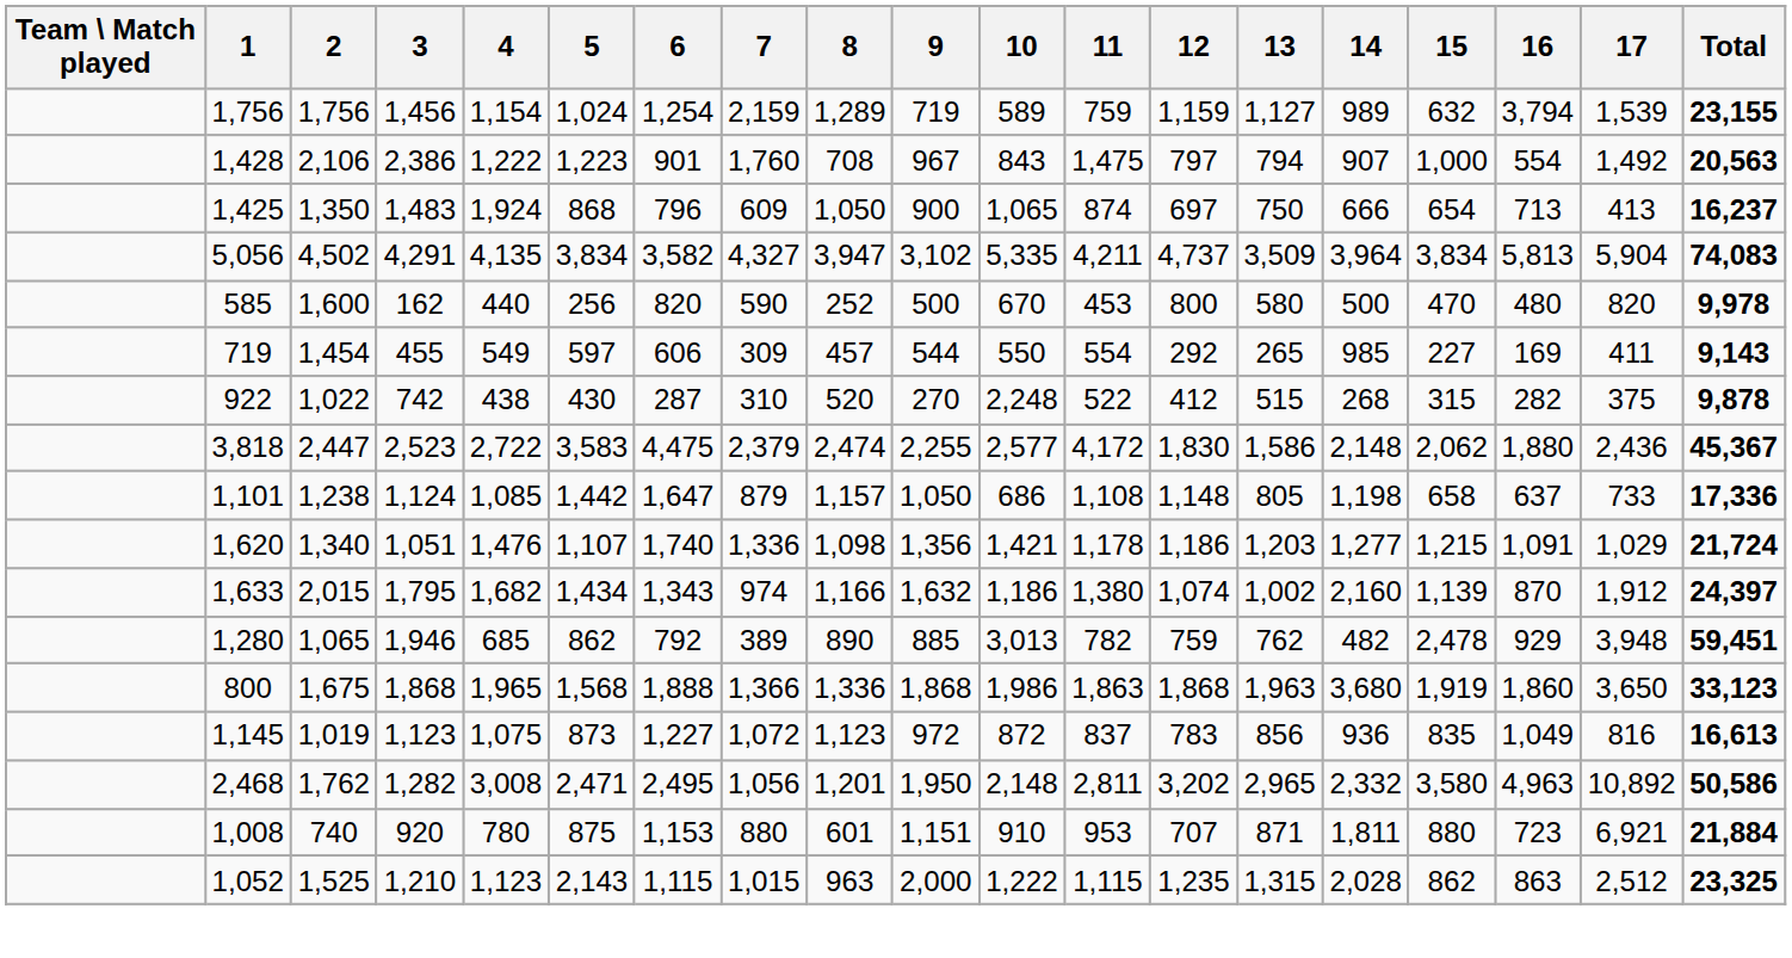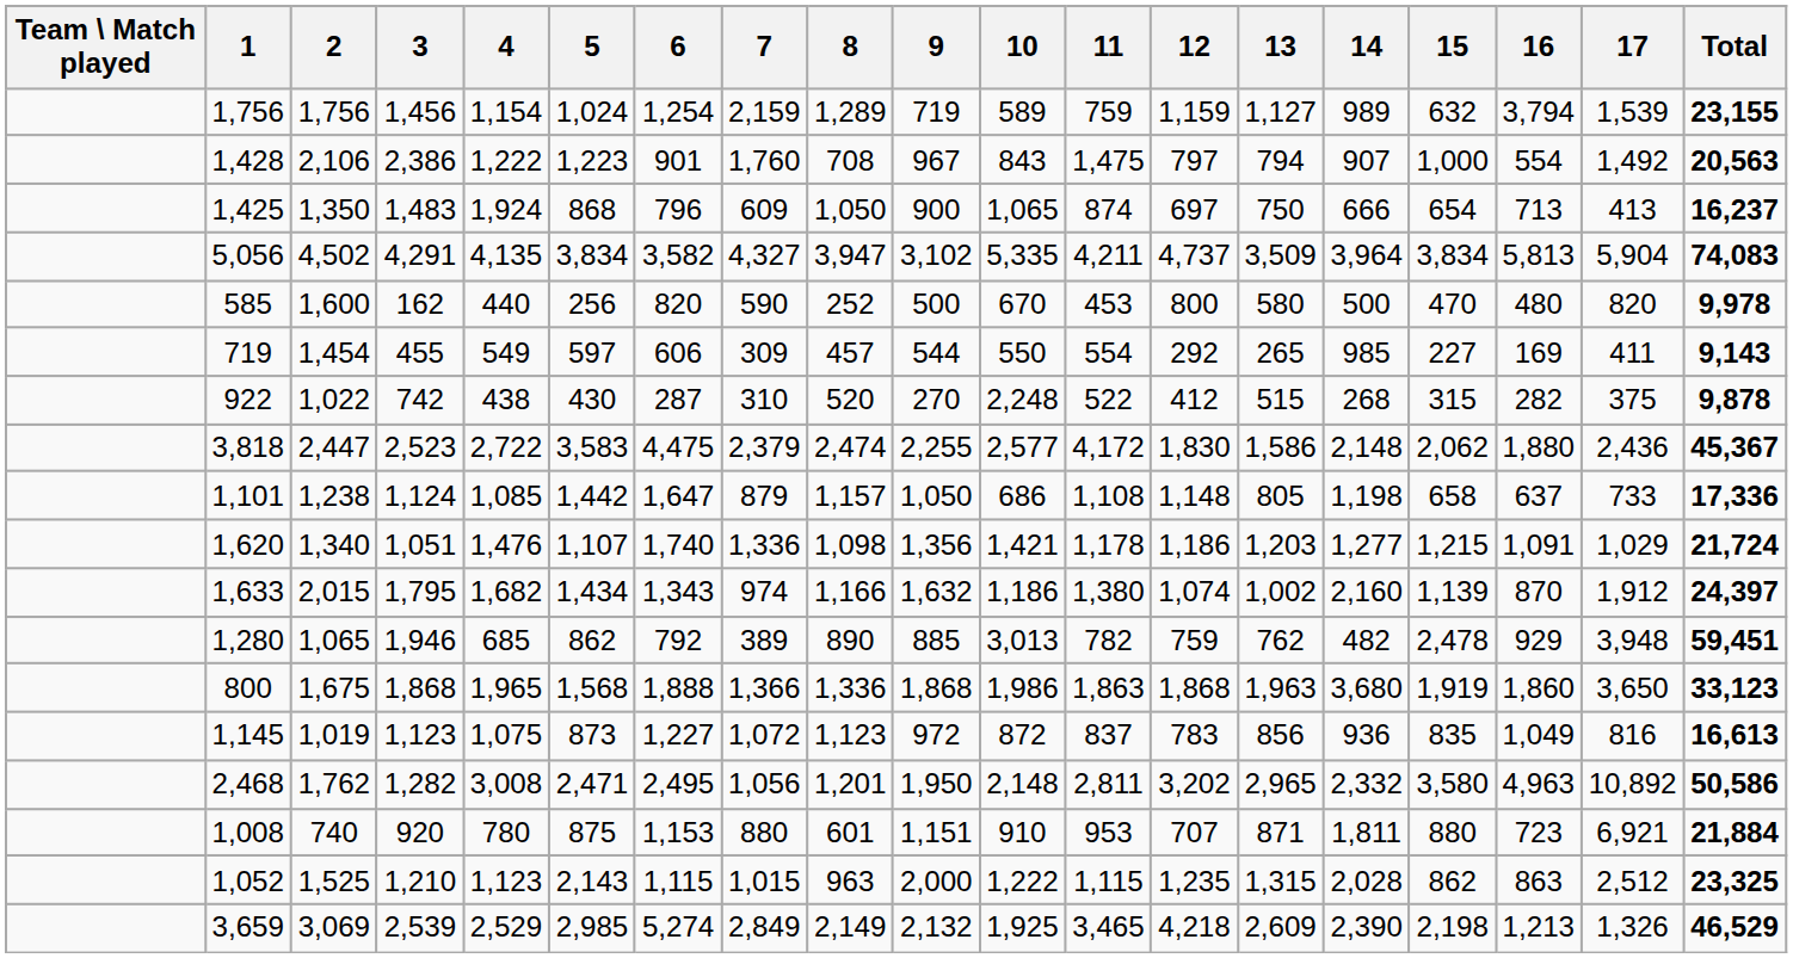 <table class="wikitable sortable" style="font-size: 74%; text-align:center;">
 <tr>
 <th style="width:76px;">Team \ Match played</th>
 <th align=center>1</th>
 <th align=center>2</th>
 <th align=center>3</th>
 <th align=center>4</th>
 <th align=center>5</th>
 <th align=center>6</th>
 <th align=center>7</th>
 <th align=center>8</th>
 <th align=center>9</th>
 <th align=center>10</th>
 <th align=center>11</th>
 <th align=center>12</th>
 <th align=center>13</th>
 <th align=center>14</th>
 <th align=center>15</th>
 <th align=center>16</th>
 <th align=center>17</th>
 <th align=center>Total</th>
 </tr>
 <tr align=center>
 <td align=left></td>
 <td>1,756</td>
 <td>1,756</td>
 <td>1,456</td>
 <td>1,154</td>
 <td>1,024</td>
 <td>1,254</td>
 <td>2,159</td>
 <td>1,289</td>
 <td>719</td>
 <td>589</td>
 <td>759</td>
 <td>1,159</td>
 <td>1,127</td>
 <td>989</td>
 <td>632</td>
 <td>3,794</td>
 <td>1,539</td>
 <td><strong>23,155</strong></td>
 </tr>
 <tr align=center>
 <td align=left></td>
 <td>1,428</td>
 <td>2,106</td>
 <td>2,386</td>
 <td>1,222</td>
 <td>1,223</td>
 <td>901</td>
 <td>1,760</td>
 <td>708</td>
 <td>967</td>
 <td>843</td>
 <td>1,475</td>
 <td>797</td>
 <td>794</td>
 <td>907</td>
 <td>1,000</td>
 <td>554</td>
 <td>1,492</td>
 <td><strong>20,563</strong></td>
 </tr>
 <tr align=center>
 <td align=left></td>
 <td>1,425</td>
 <td>1,350</td>
 <td>1,483</td>
 <td>1,924</td>
 <td>868</td>
 <td>796</td>
 <td>609</td>
 <td>1,050</td>
 <td>900</td>
 <td>1,065</td>
 <td>874</td>
 <td>697</td>
 <td>750</td>
 <td>666</td>
 <td>654</td>
 <td>713</td>
 <td>413</td>
 <td><strong>16,237</strong></td>
 </tr>
 <tr align=center>
 <td align=left></td>
 <td>5,056</td>
 <td>4,502</td>
 <td>4,291</td>
 <td>4,135</td>
 <td>3,834</td>
 <td>3,582</td>
 <td>4,327</td>
 <td>3,947</td>
 <td>3,102</td>
 <td>5,335</td>
 <td>4,211</td>
 <td>4,737</td>
 <td>3,509</td>
 <td>3,964</td>
 <td>3,834</td>
 <td>5,813</td>
 <td>5,904</td>
 <td><strong>74,083</strong></td>
 </tr>
 <tr align=center>
 <td align=left></td>
 <td>585</td>
 <td>1,600</td>
 <td>162</td>
 <td>440</td>
 <td>256</td>
 <td>820</td>
 <td>590</td>
 <td>252</td>
 <td>500</td>
 <td>670</td>
 <td>453</td>
 <td>800</td>
 <td>580</td>
 <td>500</td>
 <td>470</td>
 <td>480</td>
 <td>820</td>
 <td><strong>9,978</strong></td>
 </tr>
 <tr align=center>
 <td align=left></td>
 <td>719</td>
 <td>1,454</td>
 <td>455</td>
 <td>549</td>
 <td>597</td>
 <td>606</td>
 <td>309</td>
 <td>457</td>
 <td>544</td>
 <td>550</td>
 <td>554</td>
 <td>292</td>
 <td>265</td>
 <td>985</td>
 <td>227</td>
 <td>169</td>
 <td>411</td>
 <td><strong>9,143</strong></td>
 </tr>
 <tr align=center>
 <td align=left></td>
 <td>922</td>
 <td>1,022</td>
 <td>742</td>
 <td>438</td>
 <td>430</td>
 <td>287</td>
 <td>310</td>
 <td>520</td>
 <td>270</td>
 <td>2,248</td>
 <td>522</td>
 <td>412</td>
 <td>515</td>
 <td>268</td>
 <td>315</td>
 <td>282</td>
 <td>375</td>
 <td><strong>9,878</strong></td>
 </tr>
 <tr align=center>
 <td align=left></td>
 <td>3,818</td>
 <td>2,447</td>
 <td>2,523</td>
 <td>2,722</td>
 <td>3,583</td>
 <td>4,475</td>
 <td>2,379</td>
 <td>2,474</td>
 <td>2,255</td>
 <td>2,577</td>
 <td>4,172</td>
 <td>1,830</td>
 <td>1,586</td>
 <td>2,148</td>
 <td>2,062</td>
 <td>1,880</td>
 <td>2,436</td>
 <td><strong>45,367</strong></td>
 </tr>
 <tr align=center>
 <td align=left></td>
 <td>1,101</td>
 <td>1,238</td>
 <td>1,124</td>
 <td>1,085</td>
 <td>1,442</td>
 <td>1,647</td>
 <td>879</td>
 <td>1,157</td>
 <td>1,050</td>
 <td>686</td>
 <td>1,108</td>
 <td>1,148</td>
 <td>805</td>
 <td>1,198</td>
 <td>658</td>
 <td>637</td>
 <td>733</td>
 <td><strong>17,336</strong></td>
 </tr>
 <tr align=center>
 <td align=left></td>
 <td>1,620</td>
 <td>1,340</td>
 <td>1,051</td>
 <td>1,476</td>
 <td>1,107</td>
 <td>1,740</td>
 <td>1,336</td>
 <td>1,098</td>
 <td>1,356</td>
 <td>1,421</td>
 <td>1,178</td>
 <td>1,186</td>
 <td>1,203</td>
 <td>1,277</td>
 <td>1,215</td>
 <td>1,091</td>
 <td>1,029</td>
 <td><strong>21,724</strong></td>
 </tr>
 <tr align=center>
 <td align=left></td>
 <td>1,633</td>
 <td>2,015</td>
 <td>1,795</td>
 <td>1,682</td>
 <td>1,434</td>
 <td>1,343</td>
 <td>974</td>
 <td>1,166</td>
 <td>1,632</td>
 <td>1,186</td>
 <td>1,380</td>
 <td>1,074</td>
 <td>1,002</td>
 <td>2,160</td>
 <td>1,139</td>
 <td>870</td>
 <td>1,912</td>
 <td><strong>24,397</strong></td>
 </tr>
 <tr align=center>
 <td align=left></td>
 <td>1,280</td>
 <td>1,065</td>
 <td>1,946</td>
 <td>685</td>
 <td>862</td>
 <td>792</td>
 <td>389</td>
 <td>890</td>
 <td>885</td>
 <td>3,013</td>
 <td>782</td>
 <td>759</td>
 <td>762</td>
 <td>482</td>
 <td>2,478</td>
 <td>929</td>
 <td>3,948</td>
 <td><strong>59,451</strong></td>
 </tr>
 <tr align=center>
 <td align=left></td>
 <td>800</td>
 <td>1,675</td>
 <td>1,868</td>
 <td>1,965</td>
 <td>1,568</td>
 <td>1,888</td>
 <td>1,366</td>
 <td>1,336</td>
 <td>1,868</td>
 <td>1,986</td>
 <td>1,863</td>
 <td>1,868</td>
 <td>1,963</td>
 <td>3,680</td>
 <td>1,919</td>
 <td>1,860</td>
 <td>3,650</td>
 <td><strong>33,123</strong></td>
 </tr>
 <tr align=center>
 <td align=left></td>
 <td>1,145</td>
 <td>1,019</td>
 <td>1,123</td>
 <td>1,075</td>
 <td>873</td>
 <td>1,227</td>
 <td>1,072</td>
 <td>1,123</td>
 <td>972</td>
 <td>872</td>
 <td>837</td>
 <td>783</td>
 <td>856</td>
 <td>936</td>
 <td>835</td>
 <td>1,049</td>
 <td>816</td>
 <td><strong>16,613</strong></td>
 </tr>
 <tr align=center>
 <td align=left></td>
 <td>2,468</td>
 <td>1,762</td>
 <td>1,282</td>
 <td>3,008</td>
 <td>2,471</td>
 <td>2,495</td>
 <td>1,056</td>
 <td>1,201</td>
 <td>1,950</td>
 <td>2,148</td>
 <td>2,811</td>
 <td>3,202</td>
 <td>2,965</td>
 <td>2,332</td>
 <td>3,580</td>
 <td>4,963</td>
 <td>10,892</td>
 <td><strong>50,586</strong></td>
 </tr>
 <tr align=center>
 <td align=left></td>
 <td>1,008</td>
 <td>740</td>
 <td>920</td>
 <td>780</td>
 <td>875</td>
 <td>1,153</td>
 <td>880</td>
 <td>601</td>
 <td>1,151</td>
 <td>910</td>
 <td>953</td>
 <td>707</td>
 <td>871</td>
 <td>1,811</td>
 <td>880</td>
 <td>723</td>
 <td>6,921</td>
 <td><strong>21,884</strong></td>
 </tr>
 <tr align=center>
 <td align=left></td>
 <td>1,052</td>
 <td>1,525</td>
 <td>1,210</td>
 <td>1,123</td>
 <td>2,143</td>
 <td>1,115</td>
 <td>1,015</td>
 <td>963</td>
 <td>2,000</td>
 <td>1,222</td>
 <td>1,115</td>
 <td>1,235</td>
 <td>1,315</td>
 <td>2,028</td>
 <td>862</td>
 <td>863</td>
 <td>2,512</td>
 <td><strong>23,325</strong></td>
 </tr>
+<tr align=center>
+<td align=left></td>
+<td>3,659</td>
+<td>3,069</td>
+<td>2,539</td>
+<td>2,529</td>
+<td>2,985</td>
+<td>5,274</td>
+<td>2,849</td>
+<td>2,149</td>
+<td>2,132</td>
+<td>1,925</td>
+<td>3,465</td>
+<td>4,218</td>
+<td>2,609</td>
+<td>2,390</td>
+<td>2,198</td>
+<td>1,213</td>
+<td>1,326</td>
+<td><strong>46,529</strong></td>
+</tr>
 </table>
